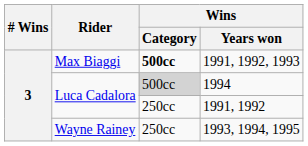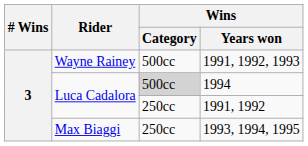 <table class="wikitable" style="font-size: 95%;">
 <tr>
 <th rowspan=2># Wins</th>
 <th rowspan=2>Rider</th>
 <th colspan=2>Wins</th>
 </tr>
 <tr>
 <th>Category</th>
 <th>Years won</th>
 </tr>
 <tr>
 <th rowspan=4>3</th>
-<td> <a href='#'>Max Biaggi</a></td>
-<td><strong>500cc</strong></td>
+<td> <a href='#'>Wayne Rainey</a></td>
+<td>500cc</td>
 <td>1991, 1992, 1993</td>
 </tr>
 <tr>
 <td rowspan=2> <a href='#'>Luca Cadalora</a></td>
 <td style="background: lightgrey;">500cc</td>
 <td>1994</td>
 </tr>
 <tr>
 <td>250cc</td>
 <td>1991, 1992</td>
 </tr>
 <tr>
-<td> <a href='#'>Wayne Rainey</a></td>
+<td> <a href='#'>Max Biaggi</a></td>
 <td>250cc</td>
 <td>1993, 1994, 1995</td>
 </tr>
 </table>
